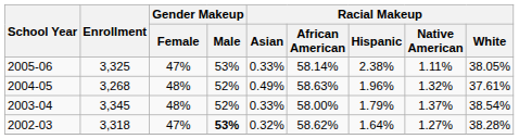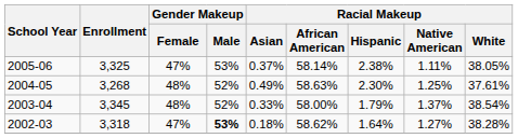 <table class="wikitable" style="font-size: 95%;">
 <tr>
 <th rowspan="2">School Year</th>
 <th rowspan="2">Enrollment</th>
 <th colspan="2">Gender Makeup</th>
 <th colspan="5">Racial Makeup</th>
 </tr>
 <tr>
 <th>Female</th>
 <th>Male</th>
 <th>Asian</th>
 <th>African <br>American</th>
 <th>Hispanic</th>
 <th>Native <br>American</th>
 <th>White</th>
 </tr>
 <tr>
 <td align="left">2005-06</td>
 <td align="center">3,325</td>
 <td align="center">47%</td>
 <td align="center">53%</td>
-<td align="center">0.33%</td>
+<td align="center">0.37%</td>
 <td align="center">58.14%</td>
 <td align="center">2.38%</td>
 <td align="center">1.11%</td>
 <td align="center">38.05%</td>
 </tr>
 <tr>
 <td align="left">2004-05</td>
 <td align="center">3,268</td>
 <td align="center">48%</td>
 <td align="center">52%</td>
 <td align="center">0.49%</td>
 <td align="center">58.63%</td>
-<td align="center">1.96%</td>
-<td align="center">1.32%</td>
+<td align="center">2.30%</td>
+<td align="center">1.25%</td>
 <td align="center">37.61%</td>
 </tr>
 <tr>
 <td align="left">2003-04</td>
 <td align="center">3,345</td>
 <td align="center">48%</td>
 <td align="center">52%</td>
 <td align="center">0.33%</td>
 <td align="center">58.00%</td>
 <td align="center">1.79%</td>
 <td align="center">1.37%</td>
 <td align="center">38.54%</td>
 </tr>
 <tr>
 <td align="left">2002-03</td>
 <td align="center">3,318</td>
 <td align="center">47%</td>
 <td align="center"><strong>53%</strong></td>
-<td align="center">0.32%</td>
+<td align="center">0.18%</td>
 <td align="center">58.62%</td>
 <td align="center">1.64%</td>
 <td align="center">1.27%</td>
 <td align="center">38.28%</td>
 </tr>
 <tr>
 </tr>
 </table>
